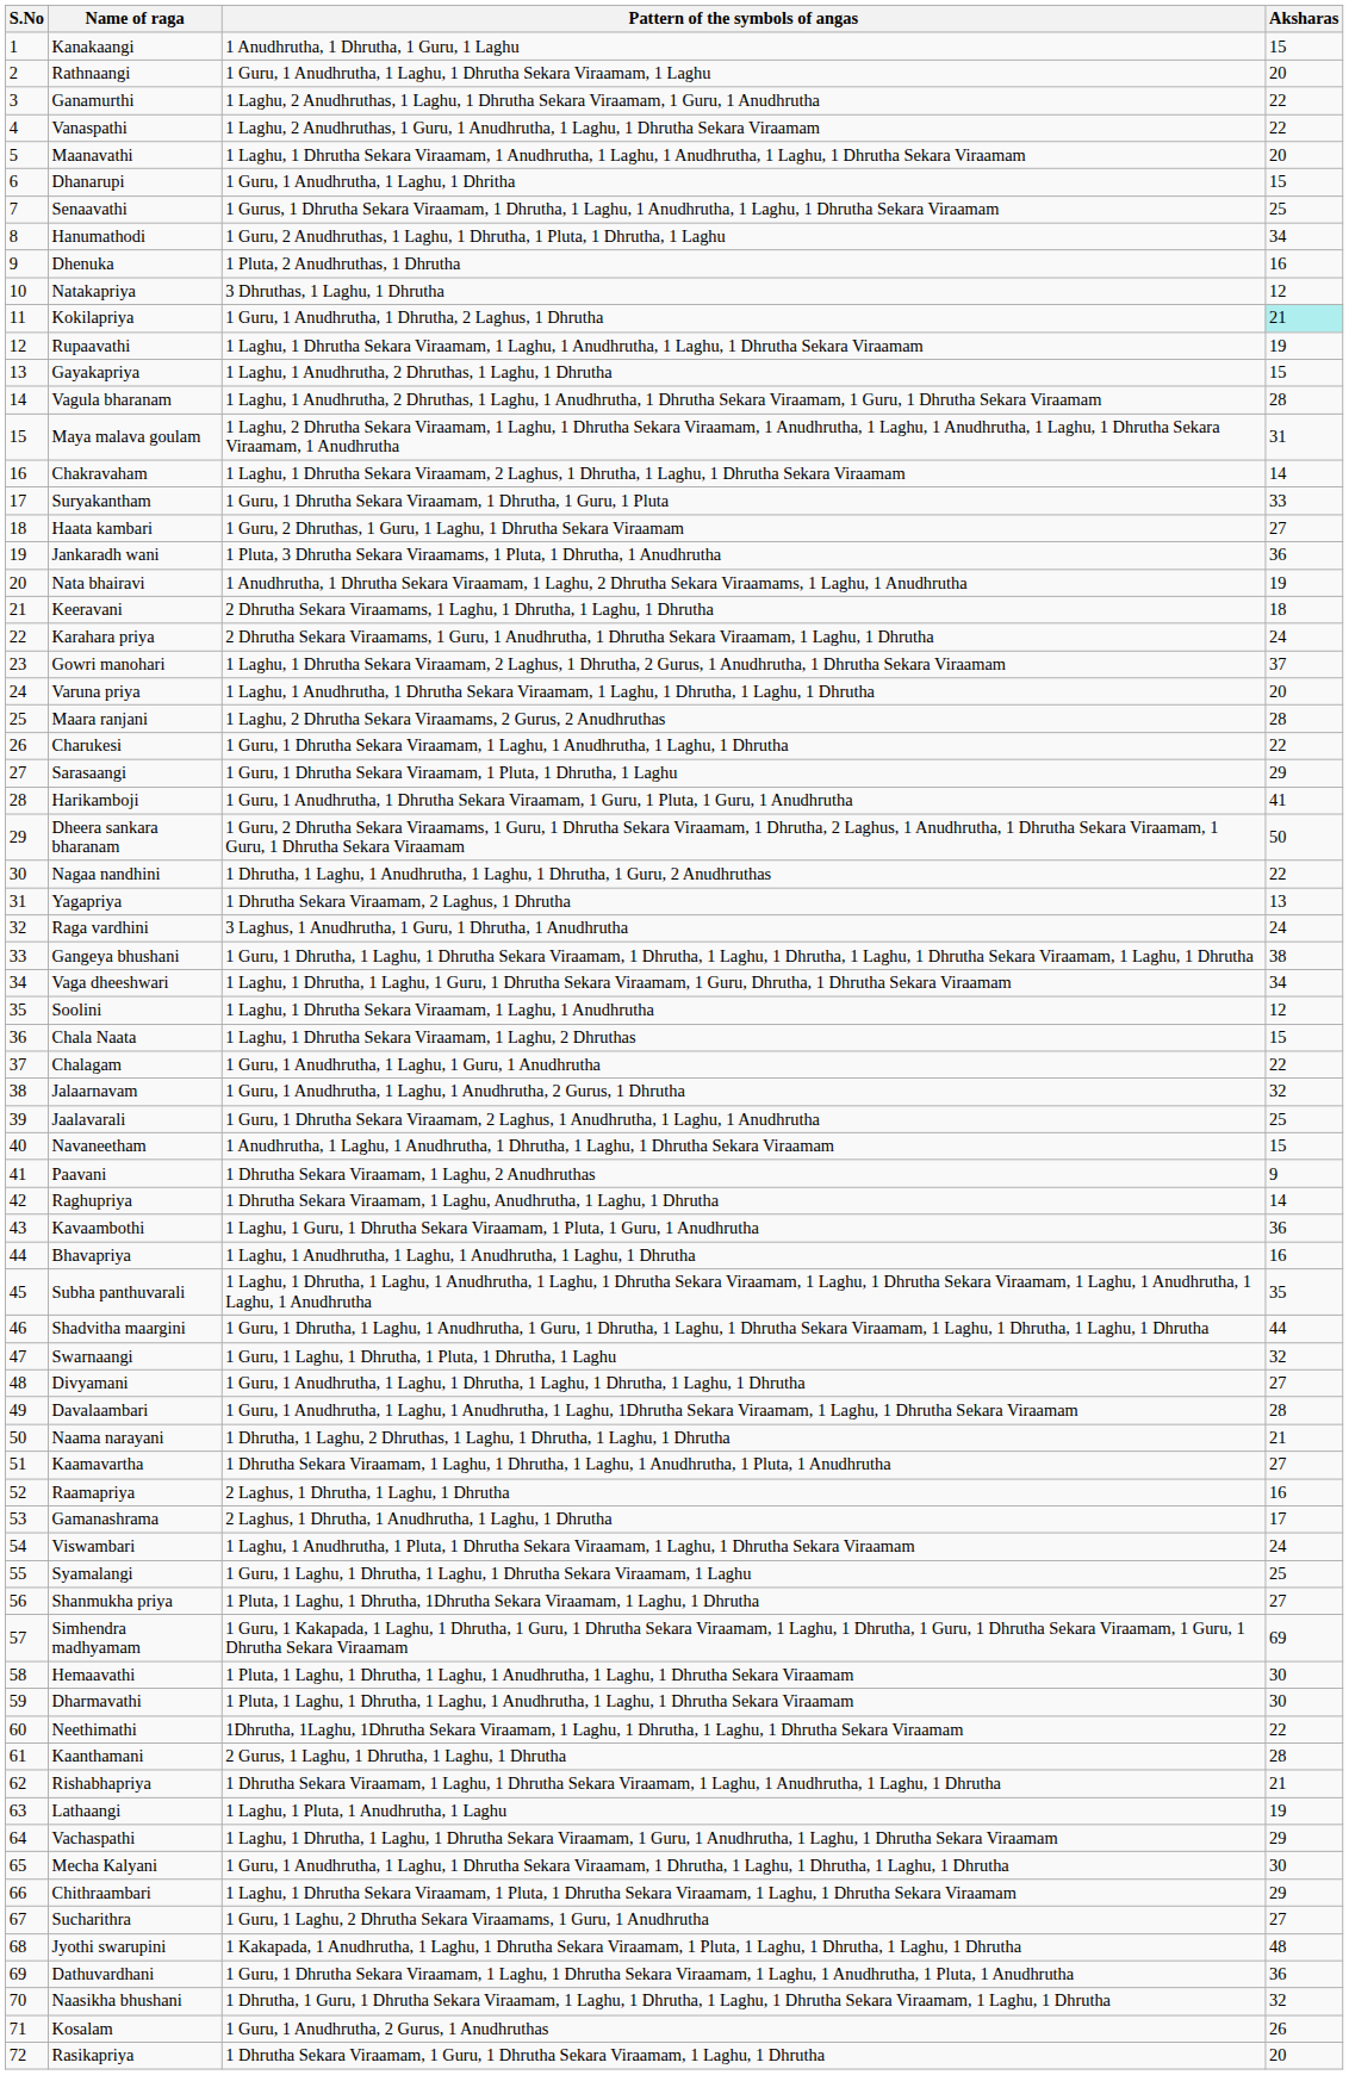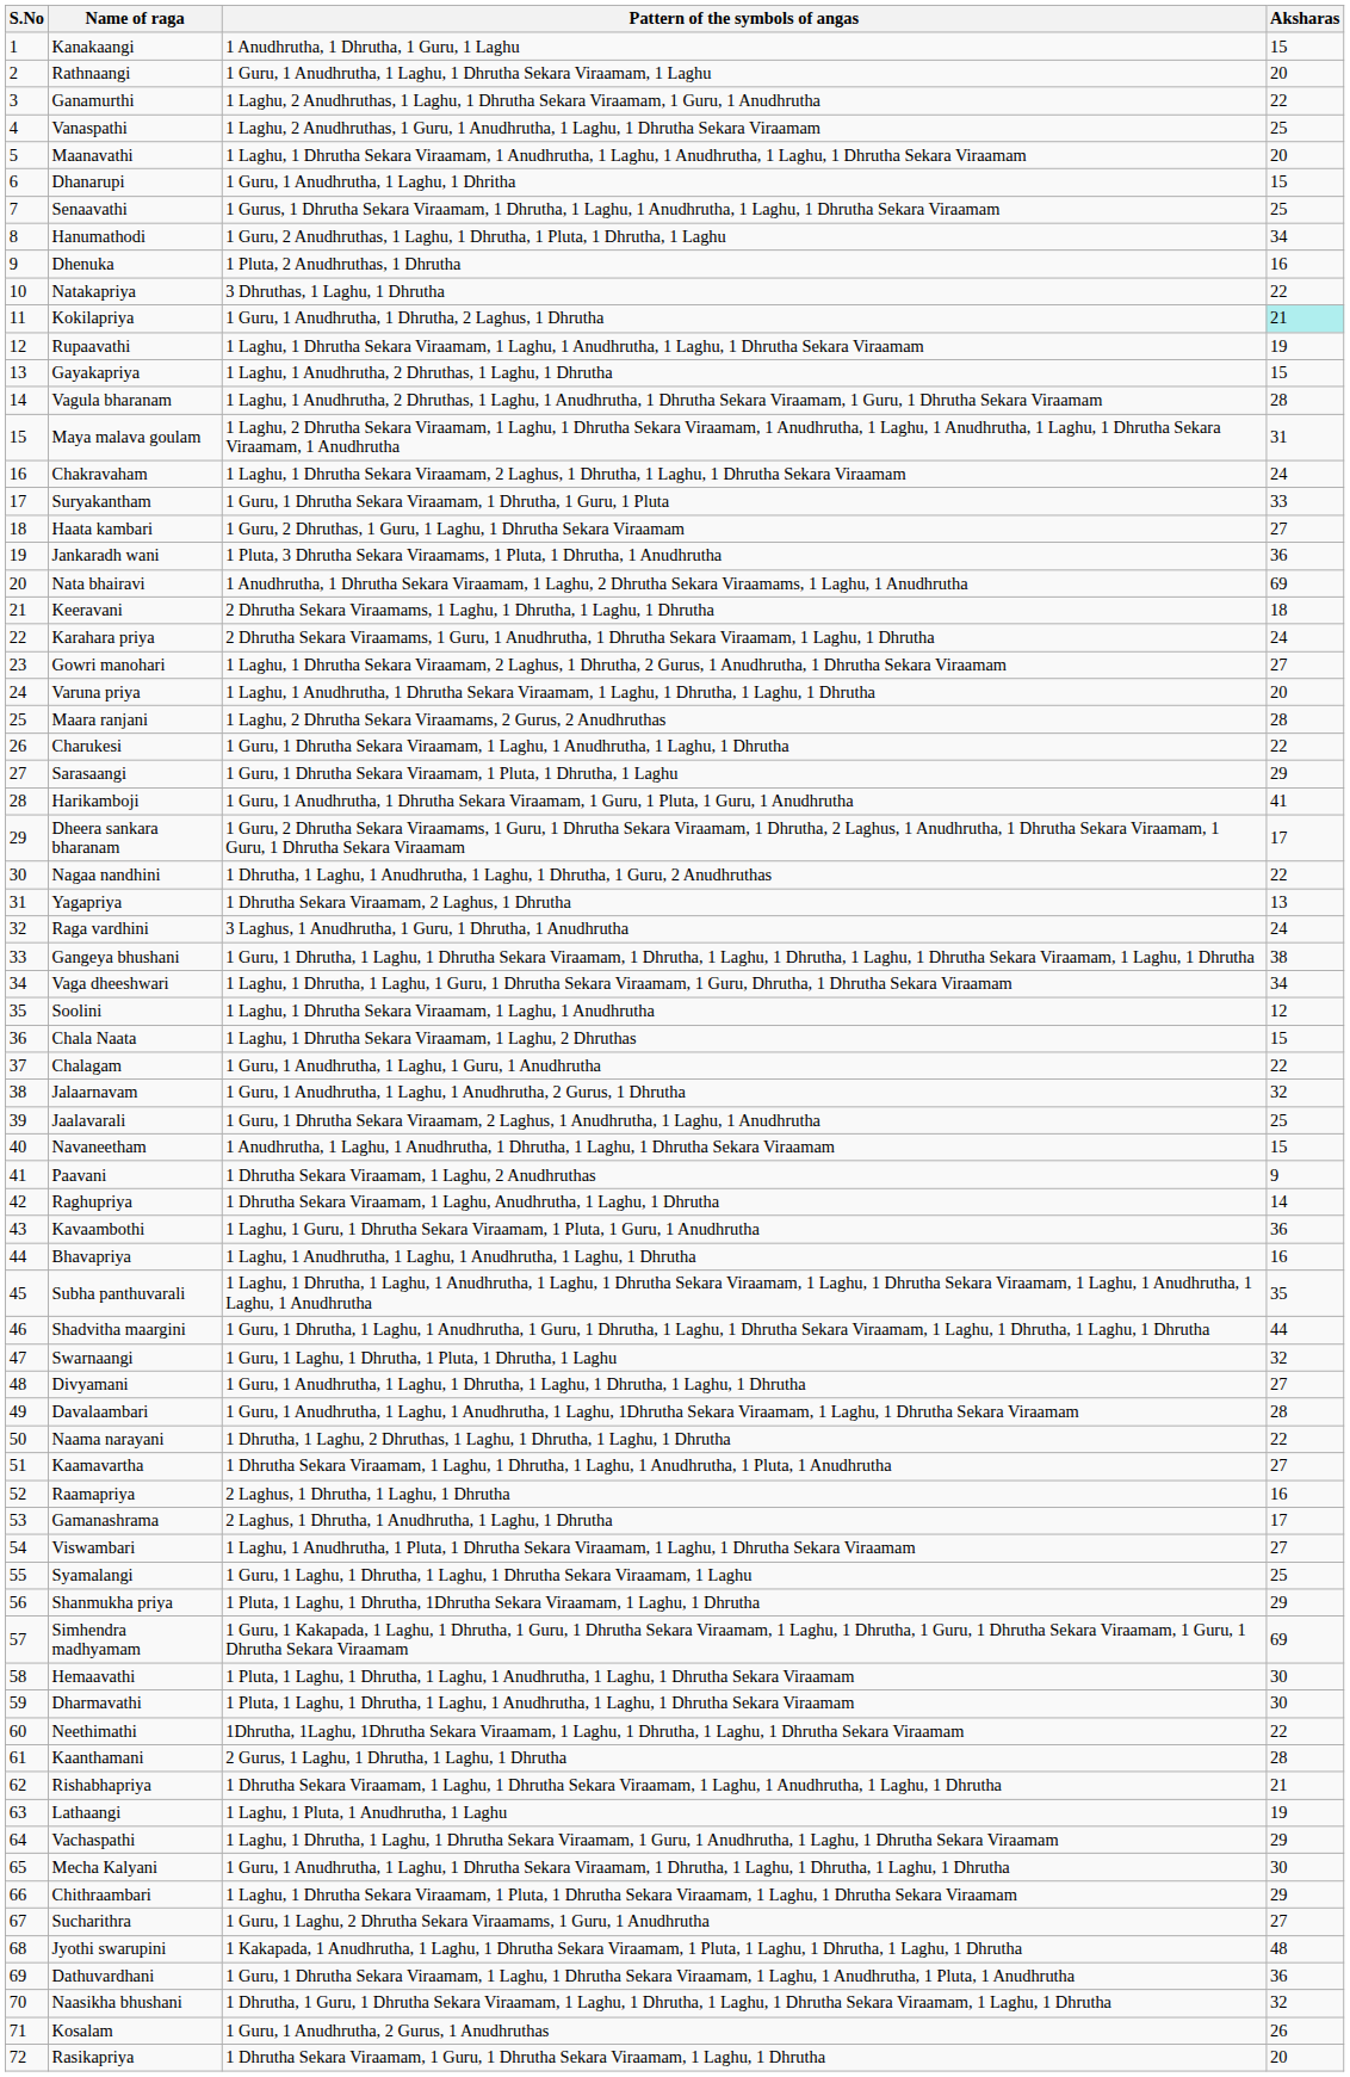 <table class="wikitable">
 <tr>
 <th>S.No</th>
 <th>Name of raga</th>
 <th>Pattern of the symbols of angas</th>
 <th>Aksharas</th>
 </tr>
 <tr>
 <td>1</td>
 <td>Kanakaangi</td>
 <td>1 Anudhrutha, 1 Dhrutha, 1 Guru, 1 Laghu</td>
 <td>15</td>
 </tr>
 <tr>
 <td>2</td>
 <td>Rathnaangi</td>
 <td>1 Guru, 1 Anudhrutha, 1 Laghu, 1 Dhrutha Sekara Viraamam, 1 Laghu</td>
 <td>20</td>
 </tr>
 <tr>
 <td>3</td>
 <td>Ganamurthi</td>
 <td>1 Laghu, 2 Anudhruthas, 1 Laghu, 1 Dhrutha Sekara Viraamam, 1 Guru, 1 Anudhrutha</td>
 <td>22</td>
 </tr>
 <tr>
 <td>4</td>
 <td>Vanaspathi</td>
 <td>1 Laghu, 2 Anudhruthas, 1 Guru, 1 Anudhrutha, 1 Laghu, 1 Dhrutha Sekara Viraamam</td>
-<td>22</td>
+<td>25</td>
 </tr>
 <tr>
 <td>5</td>
 <td>Maanavathi</td>
 <td>1 Laghu, 1 Dhrutha Sekara Viraamam, 1 Anudhrutha, 1 Laghu, 1 Anudhrutha, 1 Laghu, 1 Dhrutha Sekara Viraamam</td>
 <td>20</td>
 </tr>
 <tr>
 <td>6</td>
 <td>Dhanarupi</td>
 <td>1 Guru, 1 Anudhrutha, 1 Laghu, 1 Dhritha</td>
 <td>15</td>
 </tr>
 <tr>
 <td>7</td>
 <td>Senaavathi</td>
 <td>1 Gurus, 1 Dhrutha Sekara Viraamam, 1 Dhrutha, 1 Laghu, 1 Anudhrutha, 1 Laghu, 1 Dhrutha Sekara Viraamam</td>
 <td>25</td>
 </tr>
 <tr>
 <td>8</td>
 <td>Hanumathodi</td>
 <td>1 Guru, 2 Anudhruthas, 1 Laghu, 1 Dhrutha, 1 Pluta, 1 Dhrutha, 1 Laghu</td>
 <td>34</td>
 </tr>
 <tr>
 <td>9</td>
 <td>Dhenuka</td>
 <td>1 Pluta, 2 Anudhruthas, 1 Dhrutha</td>
 <td>16</td>
 </tr>
 <tr>
 <td>10</td>
 <td>Natakapriya</td>
 <td>3 Dhruthas, 1 Laghu, 1 Dhrutha</td>
-<td>12</td>
+<td>22</td>
 </tr>
 <tr>
 <td>11</td>
 <td>Kokilapriya</td>
 <td>1 Guru, 1 Anudhrutha, 1 Dhrutha, 2 Laghus, 1 Dhrutha</td>
 <td style="background: paleturquoise;">21</td>
 </tr>
 <tr>
 <td>12</td>
 <td>Rupaavathi</td>
 <td>1 Laghu, 1 Dhrutha Sekara Viraamam, 1 Laghu, 1 Anudhrutha, 1 Laghu, 1 Dhrutha Sekara Viraamam</td>
 <td>19</td>
 </tr>
 <tr>
 <td>13</td>
 <td>Gayakapriya</td>
 <td>1 Laghu, 1 Anudhrutha, 2 Dhruthas, 1 Laghu, 1 Dhrutha</td>
 <td>15</td>
 </tr>
 <tr>
 <td>14</td>
 <td>Vagula bharanam</td>
 <td>1 Laghu, 1 Anudhrutha, 2 Dhruthas, 1 Laghu, 1 Anudhrutha, 1 Dhrutha Sekara Viraamam, 1 Guru, 1 Dhrutha Sekara Viraamam</td>
 <td>28</td>
 </tr>
 <tr>
 <td>15</td>
 <td>Maya malava goulam</td>
 <td>1 Laghu, 2 Dhrutha Sekara Viraamam, 1 Laghu, 1 Dhrutha Sekara Viraamam, 1 Anudhrutha, 1 Laghu, 1 Anudhrutha, 1 Laghu, 1 Dhrutha Sekara Viraamam, 1 Anudhrutha</td>
 <td>31</td>
 </tr>
 <tr>
 <td>16</td>
 <td>Chakravaham</td>
 <td>1 Laghu, 1 Dhrutha Sekara Viraamam, 2 Laghus, 1 Dhrutha, 1 Laghu, 1 Dhrutha Sekara Viraamam</td>
-<td>14</td>
+<td>24</td>
 </tr>
 <tr>
 <td>17</td>
 <td>Suryakantham</td>
 <td>1 Guru, 1 Dhrutha Sekara Viraamam, 1 Dhrutha, 1 Guru, 1 Pluta</td>
 <td>33</td>
 </tr>
 <tr>
 <td>18</td>
 <td>Haata kambari</td>
 <td>1 Guru, 2 Dhruthas, 1 Guru, 1 Laghu, 1 Dhrutha Sekara Viraamam</td>
 <td>27</td>
 </tr>
 <tr>
 <td>19</td>
 <td>Jankaradh wani</td>
 <td>1 Pluta, 3 Dhrutha Sekara Viraamams, 1 Pluta, 1 Dhrutha, 1 Anudhrutha</td>
 <td>36</td>
 </tr>
 <tr>
 <td>20</td>
 <td>Nata bhairavi</td>
 <td>1 Anudhrutha, 1 Dhrutha Sekara Viraamam, 1 Laghu, 2 Dhrutha Sekara Viraamams, 1 Laghu, 1 Anudhrutha</td>
-<td>19</td>
+<td>69</td>
 </tr>
 <tr>
 <td>21</td>
 <td>Keeravani</td>
 <td>2 Dhrutha Sekara Viraamams, 1 Laghu, 1 Dhrutha, 1 Laghu, 1 Dhrutha</td>
 <td>18</td>
 </tr>
 <tr>
 <td>22</td>
 <td>Karahara priya</td>
 <td>2 Dhrutha Sekara Viraamams, 1 Guru, 1 Anudhrutha, 1 Dhrutha Sekara Viraamam, 1 Laghu, 1 Dhrutha</td>
 <td>24</td>
 </tr>
 <tr>
 <td>23</td>
 <td>Gowri manohari</td>
 <td>1 Laghu, 1 Dhrutha Sekara Viraamam, 2 Laghus, 1 Dhrutha, 2 Gurus, 1 Anudhrutha, 1 Dhrutha Sekara Viraamam</td>
-<td>37</td>
+<td>27</td>
 </tr>
 <tr>
 <td>24</td>
 <td>Varuna priya</td>
 <td>1 Laghu, 1 Anudhrutha, 1 Dhrutha Sekara Viraamam, 1 Laghu, 1 Dhrutha, 1 Laghu, 1 Dhrutha</td>
 <td>20</td>
 </tr>
 <tr>
 <td>25</td>
 <td>Maara ranjani</td>
 <td>1 Laghu, 2 Dhrutha Sekara Viraamams, 2 Gurus, 2 Anudhruthas</td>
 <td>28</td>
 </tr>
 <tr>
 <td>26</td>
 <td>Charukesi</td>
 <td>1 Guru, 1 Dhrutha Sekara Viraamam, 1 Laghu, 1 Anudhrutha, 1 Laghu, 1 Dhrutha</td>
 <td>22</td>
 </tr>
 <tr>
 <td>27</td>
 <td>Sarasaangi</td>
 <td>1 Guru, 1 Dhrutha Sekara Viraamam, 1 Pluta, 1 Dhrutha, 1 Laghu</td>
 <td>29</td>
 </tr>
 <tr>
 <td>28</td>
 <td>Harikamboji</td>
 <td>1 Guru, 1 Anudhrutha, 1 Dhrutha Sekara Viraamam, 1 Guru, 1 Pluta, 1 Guru, 1 Anudhrutha</td>
 <td>41</td>
 </tr>
 <tr>
 <td>29</td>
 <td>Dheera sankara bharanam</td>
 <td>1 Guru, 2 Dhrutha Sekara Viraamams, 1 Guru, 1 Dhrutha Sekara Viraamam, 1 Dhrutha, 2 Laghus, 1 Anudhrutha, 1 Dhrutha Sekara Viraamam, 1 Guru, 1 Dhrutha Sekara Viraamam</td>
-<td>50</td>
+<td>17</td>
 </tr>
 <tr>
 <td>30</td>
 <td>Nagaa nandhini</td>
 <td>1 Dhrutha, 1 Laghu, 1 Anudhrutha, 1 Laghu, 1 Dhrutha, 1 Guru, 2 Anudhruthas</td>
 <td>22</td>
 </tr>
 <tr>
 <td>31</td>
 <td>Yagapriya</td>
 <td>1 Dhrutha Sekara Viraamam, 2 Laghus, 1 Dhrutha</td>
 <td>13</td>
 </tr>
 <tr>
 <td>32</td>
 <td>Raga vardhini</td>
 <td>3 Laghus, 1 Anudhrutha, 1 Guru, 1 Dhrutha, 1 Anudhrutha</td>
 <td>24</td>
 </tr>
 <tr>
 <td>33</td>
 <td>Gangeya bhushani</td>
 <td>1 Guru, 1 Dhrutha, 1 Laghu, 1 Dhrutha Sekara Viraamam, 1 Dhrutha, 1 Laghu, 1 Dhrutha, 1 Laghu, 1 Dhrutha Sekara Viraamam, 1 Laghu, 1 Dhrutha</td>
 <td>38</td>
 </tr>
 <tr>
 <td>34</td>
 <td>Vaga dheeshwari</td>
 <td>1 Laghu, 1 Dhrutha, 1 Laghu, 1 Guru, 1 Dhrutha Sekara Viraamam, 1 Guru, Dhrutha, 1 Dhrutha Sekara Viraamam</td>
 <td>34</td>
 </tr>
 <tr>
 <td>35</td>
 <td>Soolini</td>
 <td>1 Laghu, 1 Dhrutha Sekara Viraamam, 1 Laghu, 1 Anudhrutha</td>
 <td>12</td>
 </tr>
 <tr>
 <td>36</td>
 <td>Chala Naata</td>
 <td>1 Laghu, 1 Dhrutha Sekara Viraamam, 1 Laghu, 2 Dhruthas</td>
 <td>15</td>
 </tr>
 <tr>
 <td>37</td>
 <td>Chalagam</td>
 <td>1 Guru, 1 Anudhrutha, 1 Laghu, 1 Guru, 1 Anudhrutha</td>
 <td>22</td>
 </tr>
 <tr>
 <td>38</td>
 <td>Jalaarnavam</td>
 <td>1 Guru, 1 Anudhrutha, 1 Laghu, 1 Anudhrutha, 2 Gurus, 1 Dhrutha</td>
 <td>32</td>
 </tr>
 <tr>
 <td>39</td>
 <td>Jaalavarali</td>
 <td>1 Guru, 1 Dhrutha Sekara Viraamam, 2 Laghus, 1 Anudhrutha, 1 Laghu, 1 Anudhrutha</td>
 <td>25</td>
 </tr>
 <tr>
 <td>40</td>
 <td>Navaneetham</td>
 <td>1 Anudhrutha, 1 Laghu, 1 Anudhrutha, 1 Dhrutha, 1 Laghu, 1 Dhrutha Sekara Viraamam</td>
 <td>15</td>
 </tr>
 <tr>
 <td>41</td>
 <td>Paavani</td>
 <td>1 Dhrutha Sekara Viraamam, 1 Laghu, 2 Anudhruthas</td>
 <td>9</td>
 </tr>
 <tr>
 <td>42</td>
 <td>Raghupriya</td>
 <td>1 Dhrutha Sekara Viraamam, 1 Laghu, Anudhrutha, 1 Laghu, 1 Dhrutha</td>
 <td>14</td>
 </tr>
 <tr>
 <td>43</td>
 <td>Kavaambothi</td>
 <td>1 Laghu, 1 Guru, 1 Dhrutha Sekara Viraamam, 1 Pluta, 1 Guru, 1 Anudhrutha</td>
 <td>36</td>
 </tr>
 <tr>
 <td>44</td>
 <td>Bhavapriya</td>
 <td>1 Laghu, 1 Anudhrutha, 1 Laghu, 1 Anudhrutha, 1 Laghu, 1 Dhrutha</td>
 <td>16</td>
 </tr>
 <tr>
 <td>45</td>
 <td>Subha panthuvarali</td>
 <td>1 Laghu, 1 Dhrutha, 1 Laghu, 1 Anudhrutha, 1 Laghu, 1 Dhrutha Sekara Viraamam, 1 Laghu, 1 Dhrutha Sekara Viraamam, 1 Laghu, 1 Anudhrutha, 1 Laghu, 1 Anudhrutha</td>
 <td>35</td>
 </tr>
 <tr>
 <td>46</td>
 <td>Shadvitha maargini</td>
 <td>1 Guru, 1 Dhrutha, 1 Laghu, 1 Anudhrutha, 1 Guru, 1 Dhrutha, 1 Laghu, 1 Dhrutha Sekara Viraamam, 1 Laghu, 1 Dhrutha, 1 Laghu, 1 Dhrutha</td>
 <td>44</td>
 </tr>
 <tr>
 <td>47</td>
 <td>Swarnaangi</td>
 <td>1 Guru, 1 Laghu, 1 Dhrutha, 1 Pluta, 1 Dhrutha, 1 Laghu</td>
 <td>32</td>
 </tr>
 <tr>
 <td>48</td>
 <td>Divyamani</td>
 <td>1 Guru, 1 Anudhrutha, 1 Laghu, 1 Dhrutha, 1 Laghu, 1 Dhrutha, 1 Laghu, 1 Dhrutha</td>
 <td>27</td>
 </tr>
 <tr>
 <td>49</td>
 <td>Davalaambari</td>
 <td>1 Guru, 1 Anudhrutha, 1 Laghu, 1 Anudhrutha, 1 Laghu, 1Dhrutha Sekara Viraamam, 1 Laghu, 1 Dhrutha Sekara Viraamam</td>
 <td>28</td>
 </tr>
 <tr>
 <td>50</td>
 <td>Naama narayani</td>
 <td>1 Dhrutha, 1 Laghu, 2 Dhruthas, 1 Laghu, 1 Dhrutha, 1 Laghu, 1 Dhrutha</td>
-<td>21</td>
+<td>22</td>
 </tr>
 <tr>
 <td>51</td>
 <td>Kaamavartha</td>
 <td>1 Dhrutha Sekara Viraamam, 1 Laghu, 1 Dhrutha, 1 Laghu, 1 Anudhrutha, 1 Pluta, 1 Anudhrutha</td>
 <td>27</td>
 </tr>
 <tr>
 <td>52</td>
 <td>Raamapriya</td>
 <td>2 Laghus, 1 Dhrutha, 1 Laghu, 1 Dhrutha</td>
 <td>16</td>
 </tr>
 <tr>
 <td>53</td>
 <td>Gamanashrama</td>
 <td>2 Laghus, 1 Dhrutha, 1 Anudhrutha, 1 Laghu, 1 Dhrutha</td>
 <td>17</td>
 </tr>
 <tr>
 <td>54</td>
 <td>Viswambari</td>
 <td>1 Laghu, 1 Anudhrutha, 1 Pluta, 1 Dhrutha Sekara Viraamam, 1 Laghu, 1 Dhrutha Sekara Viraamam</td>
-<td>24</td>
+<td>27</td>
 </tr>
 <tr>
 <td>55</td>
 <td>Syamalangi</td>
 <td>1 Guru, 1 Laghu, 1 Dhrutha, 1 Laghu, 1 Dhrutha Sekara Viraamam, 1 Laghu</td>
 <td>25</td>
 </tr>
 <tr>
 <td>56</td>
 <td>Shanmukha priya</td>
 <td>1 Pluta, 1 Laghu, 1 Dhrutha, 1Dhrutha Sekara Viraamam, 1 Laghu, 1 Dhrutha</td>
-<td>27</td>
+<td>29</td>
 </tr>
 <tr>
 <td>57</td>
 <td>Simhendra madhyamam</td>
 <td>1 Guru, 1 Kakapada, 1 Laghu, 1 Dhrutha, 1 Guru, 1 Dhrutha Sekara Viraamam, 1 Laghu, 1 Dhrutha, 1 Guru, 1 Dhrutha Sekara Viraamam, 1 Guru, 1 Dhrutha Sekara Viraamam</td>
 <td>69</td>
 </tr>
 <tr>
 <td>58</td>
 <td>Hemaavathi</td>
 <td>1 Pluta, 1 Laghu, 1 Dhrutha, 1 Laghu, 1 Anudhrutha, 1 Laghu, 1 Dhrutha Sekara Viraamam</td>
 <td>30</td>
 </tr>
 <tr>
 <td>59</td>
 <td>Dharmavathi</td>
 <td>1 Pluta, 1 Laghu, 1 Dhrutha, 1 Laghu, 1 Anudhrutha, 1 Laghu, 1 Dhrutha Sekara Viraamam</td>
 <td>30</td>
 </tr>
 <tr>
 <td>60</td>
 <td>Neethimathi</td>
 <td>1Dhrutha, 1Laghu, 1Dhrutha Sekara Viraamam, 1 Laghu, 1 Dhrutha, 1 Laghu, 1 Dhrutha Sekara Viraamam</td>
 <td>22</td>
 </tr>
 <tr>
 <td>61</td>
 <td>Kaanthamani</td>
 <td>2 Gurus, 1 Laghu, 1 Dhrutha, 1 Laghu, 1 Dhrutha</td>
 <td>28</td>
 </tr>
 <tr>
 <td>62</td>
 <td>Rishabhapriya</td>
 <td>1 Dhrutha Sekara Viraamam, 1 Laghu, 1 Dhrutha Sekara Viraamam, 1 Laghu, 1 Anudhrutha, 1 Laghu, 1 Dhrutha</td>
 <td>21</td>
 </tr>
 <tr>
 <td>63</td>
 <td>Lathaangi</td>
 <td>1 Laghu, 1 Pluta, 1 Anudhrutha, 1 Laghu</td>
 <td>19</td>
 </tr>
 <tr>
 <td>64</td>
 <td>Vachaspathi</td>
 <td>1 Laghu, 1 Dhrutha, 1 Laghu, 1 Dhrutha Sekara Viraamam, 1 Guru, 1 Anudhrutha, 1 Laghu, 1 Dhrutha Sekara Viraamam</td>
 <td>29</td>
 </tr>
 <tr>
 <td>65</td>
 <td>Mecha Kalyani</td>
 <td>1 Guru, 1 Anudhrutha, 1 Laghu, 1 Dhrutha Sekara Viraamam, 1 Dhrutha, 1 Laghu, 1 Dhrutha, 1 Laghu, 1 Dhrutha</td>
 <td>30</td>
 </tr>
 <tr>
 <td>66</td>
 <td>Chithraambari</td>
 <td>1 Laghu, 1 Dhrutha Sekara Viraamam, 1 Pluta, 1 Dhrutha Sekara Viraamam, 1 Laghu, 1 Dhrutha Sekara Viraamam</td>
 <td>29</td>
 </tr>
 <tr>
 <td>67</td>
 <td>Sucharithra</td>
 <td>1 Guru, 1 Laghu, 2 Dhrutha Sekara Viraamams, 1 Guru, 1 Anudhrutha</td>
 <td>27</td>
 </tr>
 <tr>
 <td>68</td>
 <td>Jyothi swarupini</td>
 <td>1 Kakapada, 1 Anudhrutha, 1 Laghu, 1 Dhrutha Sekara Viraamam, 1 Pluta, 1 Laghu, 1 Dhrutha, 1 Laghu, 1 Dhrutha</td>
 <td>48</td>
 </tr>
 <tr>
 <td>69</td>
 <td>Dathuvardhani</td>
 <td>1 Guru, 1 Dhrutha Sekara Viraamam, 1 Laghu, 1 Dhrutha Sekara Viraamam, 1 Laghu, 1 Anudhrutha, 1 Pluta, 1 Anudhrutha</td>
 <td>36</td>
 </tr>
 <tr>
 <td>70</td>
 <td>Naasikha bhushani</td>
 <td>1 Dhrutha, 1 Guru, 1 Dhrutha Sekara Viraamam, 1 Laghu, 1 Dhrutha, 1 Laghu, 1 Dhrutha Sekara Viraamam, 1 Laghu, 1 Dhrutha</td>
 <td>32</td>
 </tr>
 <tr>
 <td>71</td>
 <td>Kosalam</td>
 <td>1 Guru, 1 Anudhrutha, 2 Gurus, 1 Anudhruthas</td>
 <td>26</td>
 </tr>
 <tr>
 <td>72</td>
 <td>Rasikapriya</td>
 <td>1 Dhrutha Sekara Viraamam, 1 Guru, 1 Dhrutha Sekara Viraamam, 1 Laghu, 1 Dhrutha</td>
 <td>20</td>
 </tr>
 </table>
